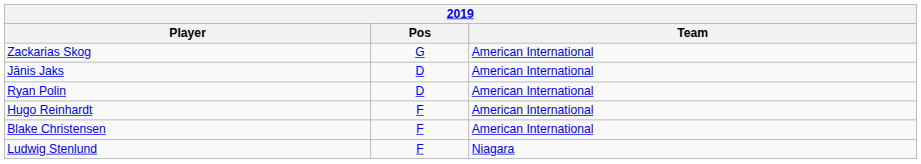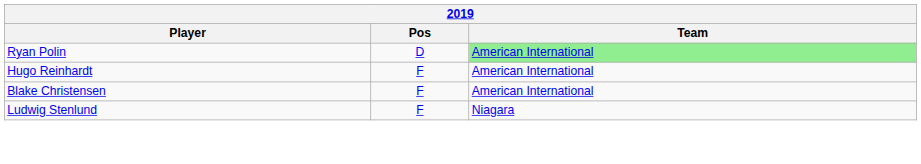 <table class="wikitable" width=95%>
 <tr>
 <th colspan=3><a href='#'>2019</a></th>
 </tr>
 <tr>
 <th>Player</th>
 <th>Pos</th>
 <th>Team</th>
 </tr>
 <tr>
-<td><a href='#'>Zackarias Skog</a></td>
-<td style="text-align:center;"><a href='#'>G</a></td>
-<td><a href='#'>American International</a></td>
-</tr>
-<tr>
-<td><a href='#'>Jānis Jaks</a></td>
-<td style="text-align:center;"><a href='#'>D</a></td>
-<td><a href='#'>American International</a></td>
-</tr>
-<tr>
 <td><a href='#'>Ryan Polin</a></td>
 <td style="text-align:center;"><a href='#'>D</a></td>
-<td><a href='#'>American International</a></td>
+<td style="background: lightgreen;"><a href='#'>American International</a></td>
 </tr>
 <tr>
 <td><a href='#'>Hugo Reinhardt</a></td>
 <td style="text-align:center;"><a href='#'>F</a></td>
 <td><a href='#'>American International</a></td>
 </tr>
 <tr>
 <td><a href='#'>Blake Christensen</a></td>
 <td style="text-align:center;"><a href='#'>F</a></td>
 <td><a href='#'>American International</a></td>
 </tr>
 <tr>
 <td><a href='#'>Ludwig Stenlund</a></td>
 <td style="text-align:center;"><a href='#'>F</a></td>
 <td><a href='#'>Niagara</a></td>
 </tr>
 </table>
